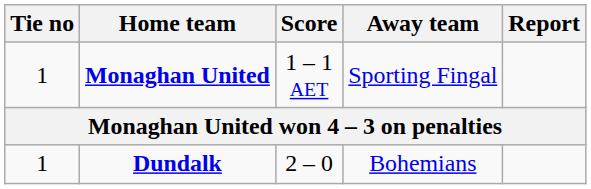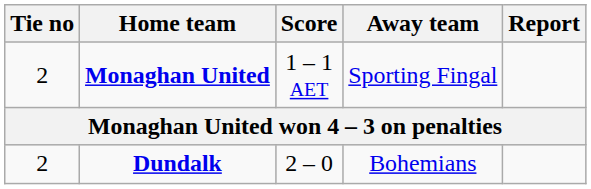 <table class="wikitable" style="text-align: center">
 <tr>
 <th>Tie no</th>
 <th>Home team</th>
 <th>Score</th>
 <th>Away team</th>
 <th>Report</th>
 </tr>
 <tr>
-<td>1</td>
+<td>2</td>
 <td><strong><a href='#'>Monaghan United</a></strong></td>
 <td>1 – 1 <br> <small><a href='#'>AET</a></small></td>
 <td><a href='#'>Sporting Fingal</a></td>
 <td></td>
 </tr>
 <tr>
 <th colspan="5">Monaghan United won 4 – 3 on penalties</th>
 </tr>
 <tr>
-<td>1</td>
+<td>2</td>
 <td><strong><a href='#'>Dundalk</a></strong></td>
 <td>2 – 0</td>
 <td><a href='#'>Bohemians</a></td>
 <td></td>
 </tr>
 </table>
